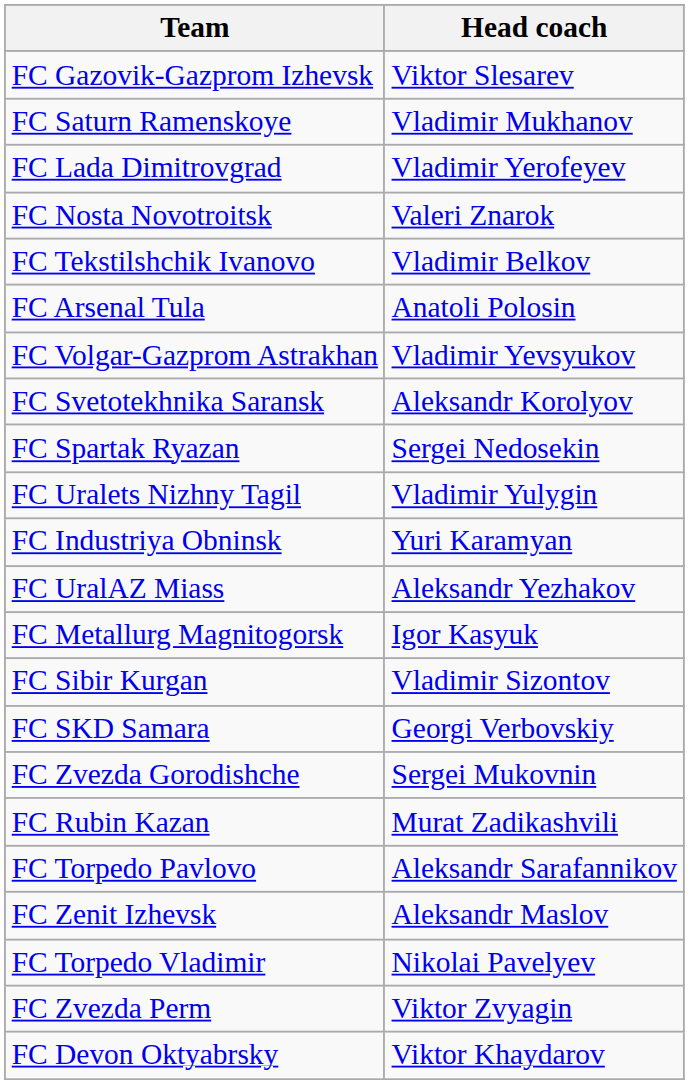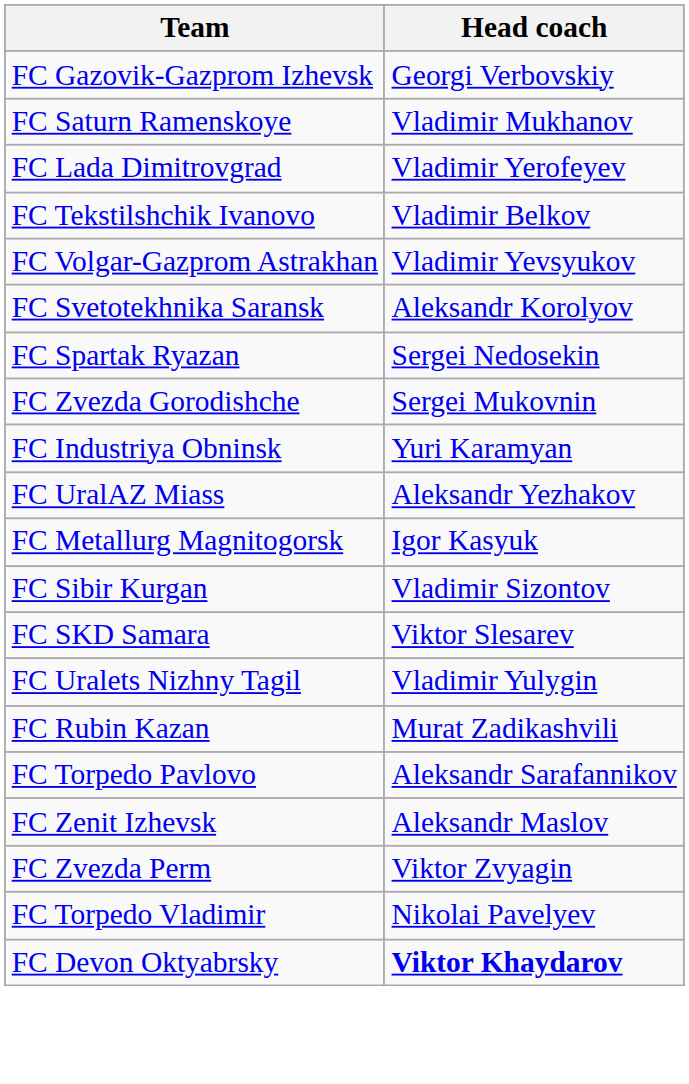 <table class="wikitable">
 <tr>
 <th>Team</th>
 <th>Head coach</th>
 </tr>
 <tr>
 <td><a href='#'>FC Gazovik-Gazprom Izhevsk</a></td>
-<td><a href='#'>Viktor Slesarev</a></td>
+<td><a href='#'>Georgi Verbovskiy</a></td>
 </tr>
 <tr>
 <td><a href='#'>FC Saturn Ramenskoye</a></td>
 <td><a href='#'>Vladimir Mukhanov</a></td>
 </tr>
 <tr>
 <td><a href='#'>FC Lada Dimitrovgrad</a></td>
 <td><a href='#'>Vladimir Yerofeyev</a></td>
 </tr>
 <tr>
-<td><a href='#'>FC Nosta Novotroitsk</a></td>
-<td><a href='#'>Valeri Znarok</a></td>
-</tr>
-<tr>
 <td><a href='#'>FC Tekstilshchik Ivanovo</a></td>
 <td><a href='#'>Vladimir Belkov</a></td>
-</tr>
-<tr>
-<td><a href='#'>FC Arsenal Tula</a></td>
-<td><a href='#'>Anatoli Polosin</a></td>
 </tr>
 <tr>
 <td><a href='#'>FC Volgar-Gazprom Astrakhan</a></td>
 <td><a href='#'>Vladimir Yevsyukov</a></td>
 </tr>
 <tr>
 <td><a href='#'>FC Svetotekhnika Saransk</a></td>
 <td><a href='#'>Aleksandr Korolyov</a></td>
 </tr>
 <tr>
 <td><a href='#'>FC Spartak Ryazan</a></td>
 <td><a href='#'>Sergei Nedosekin</a></td>
 </tr>
 <tr>
-<td><a href='#'>FC Uralets Nizhny Tagil</a></td>
-<td><a href='#'>Vladimir Yulygin</a></td>
+<td><a href='#'>FC Zvezda Gorodishche</a></td>
+<td><a href='#'>Sergei Mukovnin</a></td>
 </tr>
 <tr>
 <td><a href='#'>FC Industriya Obninsk</a></td>
 <td><a href='#'>Yuri Karamyan</a></td>
 </tr>
 <tr>
 <td><a href='#'>FC UralAZ Miass</a></td>
 <td><a href='#'>Aleksandr Yezhakov</a></td>
 </tr>
 <tr>
 <td><a href='#'>FC Metallurg Magnitogorsk</a></td>
 <td><a href='#'>Igor Kasyuk</a></td>
 </tr>
 <tr>
 <td><a href='#'>FC Sibir Kurgan</a></td>
 <td><a href='#'>Vladimir Sizontov</a></td>
 </tr>
 <tr>
 <td><a href='#'>FC SKD Samara</a></td>
-<td><a href='#'>Georgi Verbovskiy</a></td>
+<td><a href='#'>Viktor Slesarev</a></td>
 </tr>
 <tr>
-<td><a href='#'>FC Zvezda Gorodishche</a></td>
-<td><a href='#'>Sergei Mukovnin</a></td>
+<td><a href='#'>FC Uralets Nizhny Tagil</a></td>
+<td><a href='#'>Vladimir Yulygin</a></td>
 </tr>
 <tr>
 <td><a href='#'>FC Rubin Kazan</a></td>
 <td><a href='#'>Murat Zadikashvili</a></td>
 </tr>
 <tr>
 <td><a href='#'>FC Torpedo Pavlovo</a></td>
 <td><a href='#'>Aleksandr Sarafannikov</a></td>
 </tr>
 <tr>
 <td><a href='#'>FC Zenit Izhevsk</a></td>
 <td><a href='#'>Aleksandr Maslov</a></td>
 </tr>
 <tr>
+<td><a href='#'>FC Zvezda Perm</a></td>
+<td><a href='#'>Viktor Zvyagin</a></td>
+</tr>
+<tr>
 <td><a href='#'>FC Torpedo Vladimir</a></td>
 <td><a href='#'>Nikolai Pavelyev</a></td>
 </tr>
 <tr>
-<td><a href='#'>FC Zvezda Perm</a></td>
-<td><a href='#'>Viktor Zvyagin</a></td>
-</tr>
-<tr>
 <td><a href='#'>FC Devon Oktyabrsky</a></td>
-<td><a href='#'>Viktor Khaydarov</a></td>
+<td><strong><a href='#'>Viktor Khaydarov</a></strong></td>
 </tr>
 <tr>
 </tr>
 </table>
